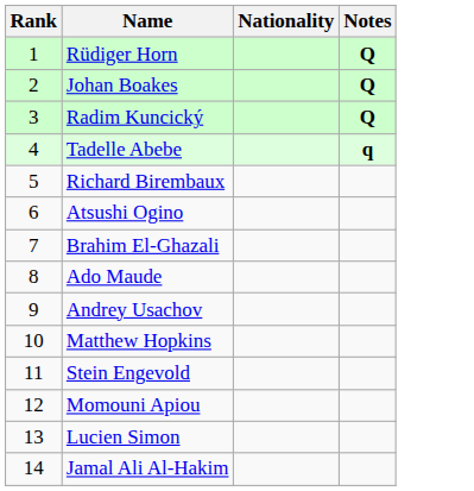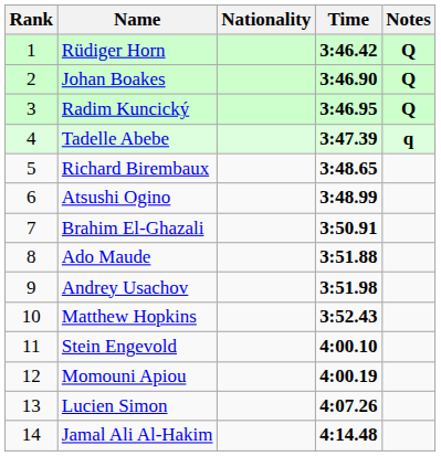 <table class="wikitable sortable" style="text-align:center">
 <tr>
 <th>Rank</th>
 <th>Name</th>
 <th>Nationality</th>
+<th>Time</th>
 <th>Notes</th>
 </tr>
 <tr bgcolor=ccffcc>
 <td>1</td>
 <td align=left><a href='#'>Rüdiger Horn</a></td>
 <td align=left></td>
+<td><strong>3:46.42</strong></td>
 <td><strong>Q</strong></td>
 </tr>
 <tr bgcolor=ccffcc>
 <td>2</td>
 <td align=left><a href='#'>Johan Boakes</a></td>
 <td align=left></td>
+<td><strong>3:46.90</strong></td>
 <td><strong>Q</strong></td>
 </tr>
 <tr bgcolor=ccffcc>
 <td>3</td>
 <td align=left><a href='#'>Radim Kuncický</a></td>
 <td align=left></td>
+<td><strong>3:46.95</strong></td>
 <td><strong>Q</strong></td>
 </tr>
 <tr bgcolor=ddffdd>
 <td>4</td>
 <td align=left><a href='#'>Tadelle Abebe</a></td>
 <td align=left></td>
+<td><strong>3:47.39</strong></td>
 <td><strong>q</strong></td>
 </tr>
 <tr>
 <td>5</td>
 <td align=left><a href='#'>Richard Birembaux</a></td>
 <td align=left></td>
+<td><strong>3:48.65</strong></td>
 <td></td>
 </tr>
 <tr>
 <td>6</td>
 <td align=left><a href='#'>Atsushi Ogino</a></td>
 <td align=left></td>
+<td><strong>3:48.99</strong></td>
 <td></td>
 </tr>
 <tr>
 <td>7</td>
 <td align=left><a href='#'>Brahim El-Ghazali</a></td>
 <td align=left></td>
+<td><strong>3:50.91</strong></td>
 <td></td>
 </tr>
 <tr>
 <td>8</td>
 <td align=left><a href='#'>Ado Maude</a></td>
 <td align=left></td>
+<td><strong>3:51.88</strong></td>
 <td></td>
 </tr>
 <tr>
 <td>9</td>
 <td align=left><a href='#'>Andrey Usachov</a></td>
 <td align=left></td>
+<td><strong>3:51.98</strong></td>
 <td></td>
 </tr>
 <tr>
 <td>10</td>
 <td align=left><a href='#'>Matthew Hopkins</a></td>
 <td align=left></td>
+<td><strong>3:52.43</strong></td>
 <td></td>
 </tr>
 <tr>
 <td>11</td>
 <td align=left><a href='#'>Stein Engevold</a></td>
 <td align=left></td>
+<td><strong>4:00.10</strong></td>
 <td></td>
 </tr>
 <tr>
 <td>12</td>
 <td align=left><a href='#'>Momouni Apiou</a></td>
 <td align=left></td>
+<td><strong>4:00.19</strong></td>
 <td></td>
 </tr>
 <tr>
 <td>13</td>
 <td align=left><a href='#'>Lucien Simon</a></td>
 <td align=left></td>
+<td><strong>4:07.26</strong></td>
 <td></td>
 </tr>
 <tr>
 <td>14</td>
 <td align=left><a href='#'>Jamal Ali Al-Hakim</a></td>
 <td align=left></td>
+<td><strong>4:14.48</strong></td>
 <td></td>
 </tr>
 </table>
